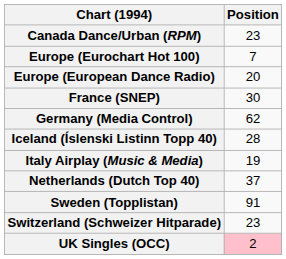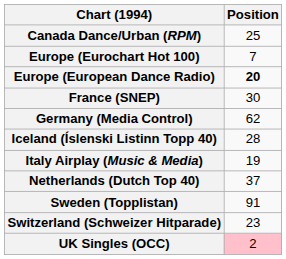 <table class="wikitable plainrowheaders sortable">
 <tr>
 <th>Chart (1994)</th>
 <th>Position</th>
 </tr>
 <tr>
 <th scope="row">Canada Dance/Urban (<em>RPM</em>)</th>
-<td style="text-align:center;">23</td>
+<td style="text-align:center;">25</td>
 </tr>
 <tr>
 <th scope="row">Europe (Eurochart Hot 100)</th>
 <td style="text-align:center;">7</td>
 </tr>
 <tr>
 <th scope="row">Europe (European Dance Radio)</th>
-<td style="text-align:center;">20</td>
+<td style="text-align:center;"><strong>20</strong></td>
 </tr>
 <tr>
 <th scope="row">France (SNEP)</th>
 <td style="text-align:center;">30</td>
 </tr>
 <tr>
 <th scope="row">Germany (Media Control)</th>
 <td style="text-align:center;">62</td>
 </tr>
 <tr>
 <th scope="row">Iceland (Íslenski Listinn Topp 40)</th>
 <td style="text-align:center;">28</td>
 </tr>
 <tr>
 <th scope="row">Italy Airplay (<em>Music & Media</em>)</th>
 <td style="text-align:center;">19</td>
 </tr>
 <tr>
 <th scope="row">Netherlands (Dutch Top 40)</th>
 <td style="text-align:center;">37</td>
 </tr>
 <tr>
 <th scope="row">Sweden (Topplistan)</th>
 <td style="text-align:center;">91</td>
 </tr>
 <tr>
 <th scope="row">Switzerland (Schweizer Hitparade)</th>
 <td style="text-align:center;">23</td>
 </tr>
 <tr>
 <th scope="row">UK Singles (OCC)</th>
 <td style="background: pink; text-align:center;">2</td>
 </tr>
 </table>
